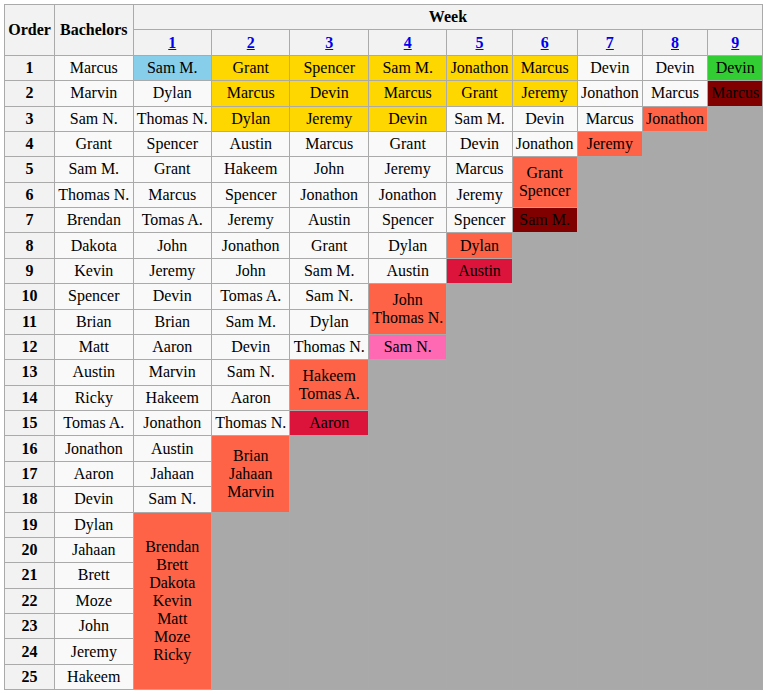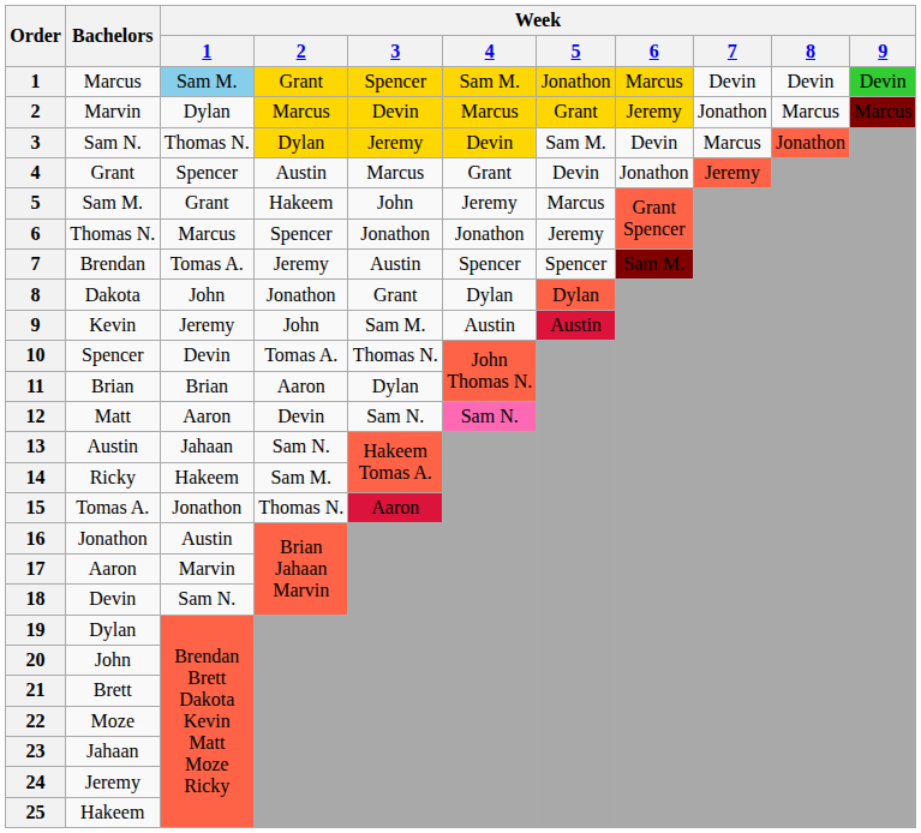 <table class="wikitable nowrap" style="text-align:center;">
 <tr>
 <th rowspan="2">Order</th>
 <th rowspan="2">Bachelors</th>
 <th colspan="9">Week</th>
 </tr>
 <tr>
 <th><a href='#'>1</a></th>
 <th><a href='#'>2</a></th>
 <th><a href='#'>3</a></th>
 <th><a href='#'>4</a></th>
 <th><a href='#'>5</a></th>
 <th><a href='#'>6</a></th>
 <th><a href='#'>7</a></th>
 <th><a href='#'>8</a></th>
 <th><a href='#'>9</a></th>
 </tr>
 <tr>
 <th>1</th>
 <td>Marcus</td>
 <td bgcolor="skyblue">Sam M.</td>
 <td bgcolor="gold">Grant</td>
 <td bgcolor="gold">Spencer</td>
 <td bgcolor="gold">Sam M.</td>
 <td bgcolor="gold">Jonathon</td>
 <td bgcolor="gold">Marcus</td>
 <td>Devin</td>
 <td>Devin</td>
 <td bgcolor="limegreen">Devin</td>
 </tr>
 <tr>
 <th>2</th>
 <td>Marvin</td>
 <td>Dylan</td>
 <td bgcolor="gold">Marcus</td>
 <td bgcolor="gold">Devin</td>
 <td bgcolor="gold">Marcus</td>
 <td bgcolor="gold">Grant</td>
 <td bgcolor="gold">Jeremy</td>
 <td>Jonathon</td>
 <td>Marcus</td>
 <td bgcolor="maroon"><span>Marcus</span></td>
 </tr>
 <tr>
 <th>3</th>
 <td>Sam N.</td>
 <td>Thomas N.</td>
 <td bgcolor="gold">Dylan</td>
 <td bgcolor="gold">Jeremy</td>
 <td bgcolor="gold">Devin</td>
 <td>Sam M.</td>
 <td>Devin</td>
 <td>Marcus</td>
 <td bgcolor="tomato">Jonathon</td>
 <td rowspan="23" bgcolor="darkgray"></td>
 </tr>
 <tr>
 <th>4</th>
 <td>Grant</td>
 <td>Spencer</td>
 <td>Austin</td>
 <td>Marcus</td>
 <td>Grant</td>
 <td>Devin</td>
 <td>Jonathon</td>
 <td bgcolor="tomato">Jeremy</td>
 <td rowspan="22" bgcolor="darkgray"></td>
 </tr>
 <tr>
 <th>5</th>
 <td>Sam M.</td>
 <td>Grant</td>
 <td>Hakeem</td>
 <td>John</td>
 <td>Jeremy</td>
 <td>Marcus</td>
 <td rowspan="2"bgcolor="tomato">Grant<br>Spencer</td>
 <td rowspan="21" bgcolor="darkgray"></td>
 </tr>
 <tr>
 <th>6</th>
 <td>Thomas N.</td>
 <td>Marcus</td>
 <td>Spencer</td>
 <td>Jonathon</td>
 <td>Jonathon</td>
 <td>Jeremy</td>
 </tr>
 <tr>
 <th>7</th>
 <td>Brendan</td>
 <td>Tomas A.</td>
 <td>Jeremy</td>
 <td>Austin</td>
 <td>Spencer</td>
 <td>Spencer</td>
 <td bgcolor="maroon"><span>Sam M.</span></td>
 </tr>
 <tr>
 <th>8</th>
 <td>Dakota</td>
 <td>John</td>
 <td>Jonathon</td>
 <td>Grant</td>
 <td>Dylan</td>
 <td bgcolor="tomato">Dylan</td>
 <td rowspan="18" bgcolor="darkgray"></td>
 </tr>
 <tr>
 <th>9</th>
 <td>Kevin</td>
 <td>Jeremy</td>
 <td>John</td>
 <td>Sam M.</td>
 <td>Austin</td>
 <td bgcolor="crimson"><span>Austin</span></td>
 </tr>
 <tr>
 <th>10</th>
 <td>Spencer</td>
 <td>Devin</td>
 <td>Tomas A.</td>
-<td>Sam N.</td>
+<td>Thomas N.</td>
 <td rowspan="2"bgcolor="tomato">John<br>Thomas N.</td>
 <td rowspan="16" bgcolor="darkgray"></td>
 </tr>
 <tr>
 <th>11</th>
 <td>Brian</td>
 <td>Brian</td>
-<td>Sam M.</td>
+<td>Aaron</td>
 <td>Dylan</td>
 </tr>
 <tr>
 <th>12</th>
 <td>Matt</td>
 <td>Aaron</td>
 <td>Devin</td>
-<td>Thomas N.</td>
+<td>Sam N.</td>
 <td bgcolor="hotpink">Sam N.</td>
 </tr>
 <tr>
 <th>13</th>
 <td>Austin</td>
-<td>Marvin</td>
+<td>Jahaan</td>
 <td>Sam N.</td>
 <td rowspan="2"bgcolor="tomato">Hakeem<br>Tomas A.</td>
 <td rowspan="13" bgcolor="darkgray"></td>
 </tr>
 <tr>
 <th>14</th>
 <td>Ricky</td>
 <td>Hakeem</td>
-<td>Aaron</td>
+<td>Sam M.</td>
 </tr>
 <tr>
 <th>15</th>
 <td>Tomas A.</td>
 <td>Jonathon</td>
 <td>Thomas N.</td>
 <td bgcolor="crimson"><span>Aaron</span></td>
 </tr>
 <tr>
 <th>16</th>
 <td>Jonathon</td>
 <td>Austin</td>
 <td rowspan="3"bgcolor="tomato">Brian<br>Jahaan<br>Marvin</td>
 <td rowspan="10" bgcolor="darkgray"></td>
 </tr>
 <tr>
 <th>17</th>
 <td>Aaron</td>
-<td>Jahaan</td>
+<td>Marvin</td>
 </tr>
 <tr>
 <th>18</th>
 <td>Devin</td>
 <td>Sam N.</td>
 </tr>
 <tr>
 <th>19</th>
 <td>Dylan</td>
 <td rowspan="7" bgcolor="tomato">Brendan<br>Brett<br>Dakota<br>Kevin<br>Matt<br>Moze<br>Ricky</td>
 <td rowspan="7" bgcolor="darkgray"></td>
 </tr>
 <tr>
 <th>20</th>
-<td>Jahaan</td>
+<td>John</td>
 </tr>
 <tr>
 <th>21</th>
 <td>Brett</td>
 </tr>
 <tr>
 <th>22</th>
 <td>Moze</td>
 </tr>
 <tr>
 <th>23</th>
-<td>John</td>
+<td>Jahaan</td>
 </tr>
 <tr>
 <th>24</th>
 <td>Jeremy</td>
 </tr>
 <tr>
 <th>25</th>
 <td>Hakeem</td>
 </tr>
 </table>
